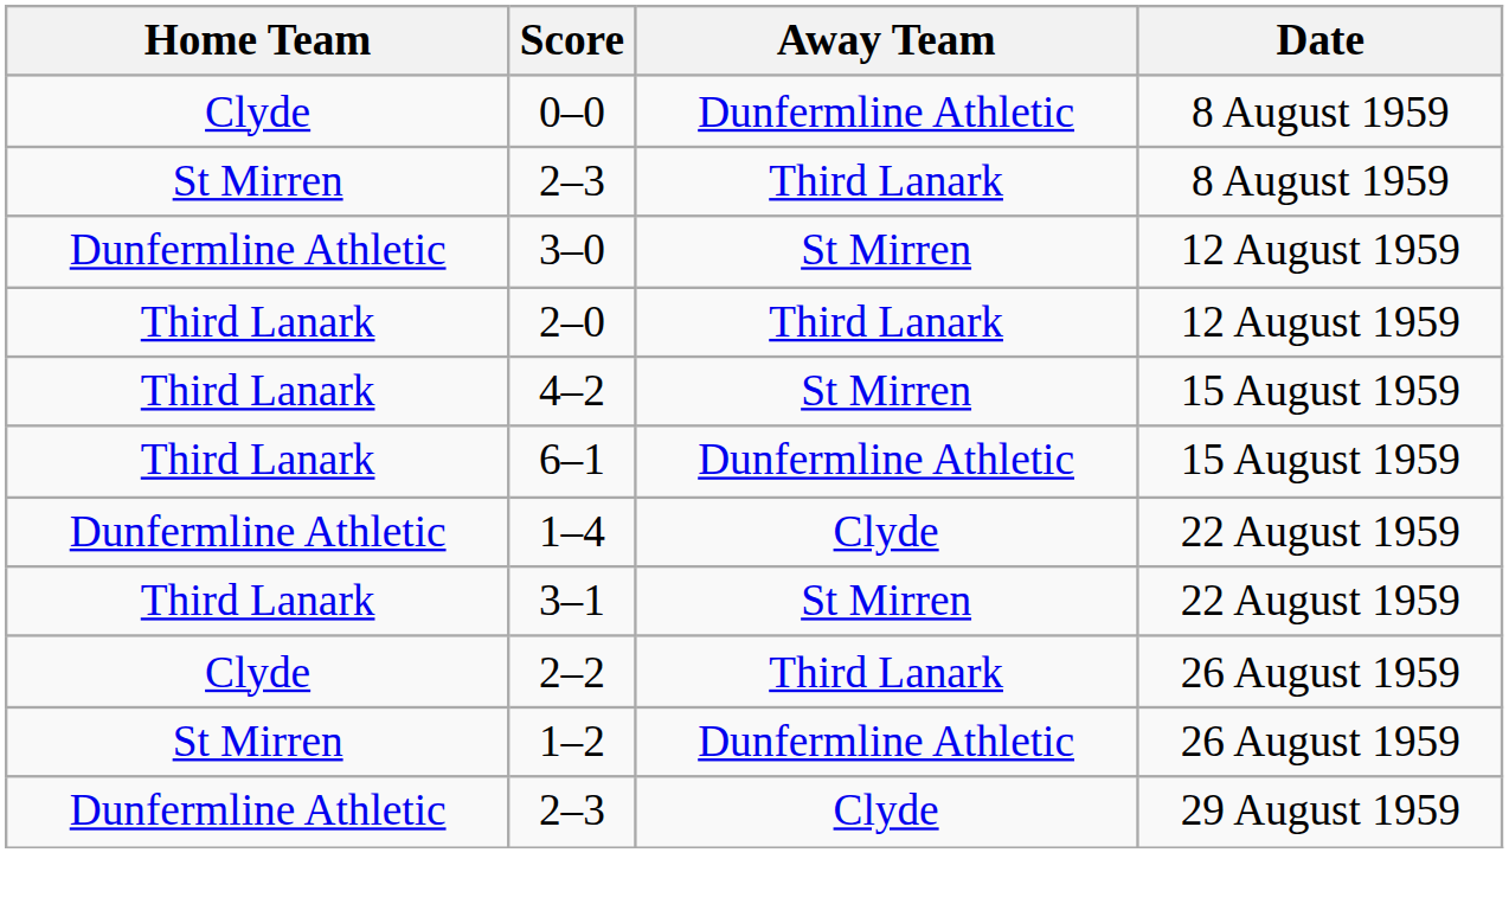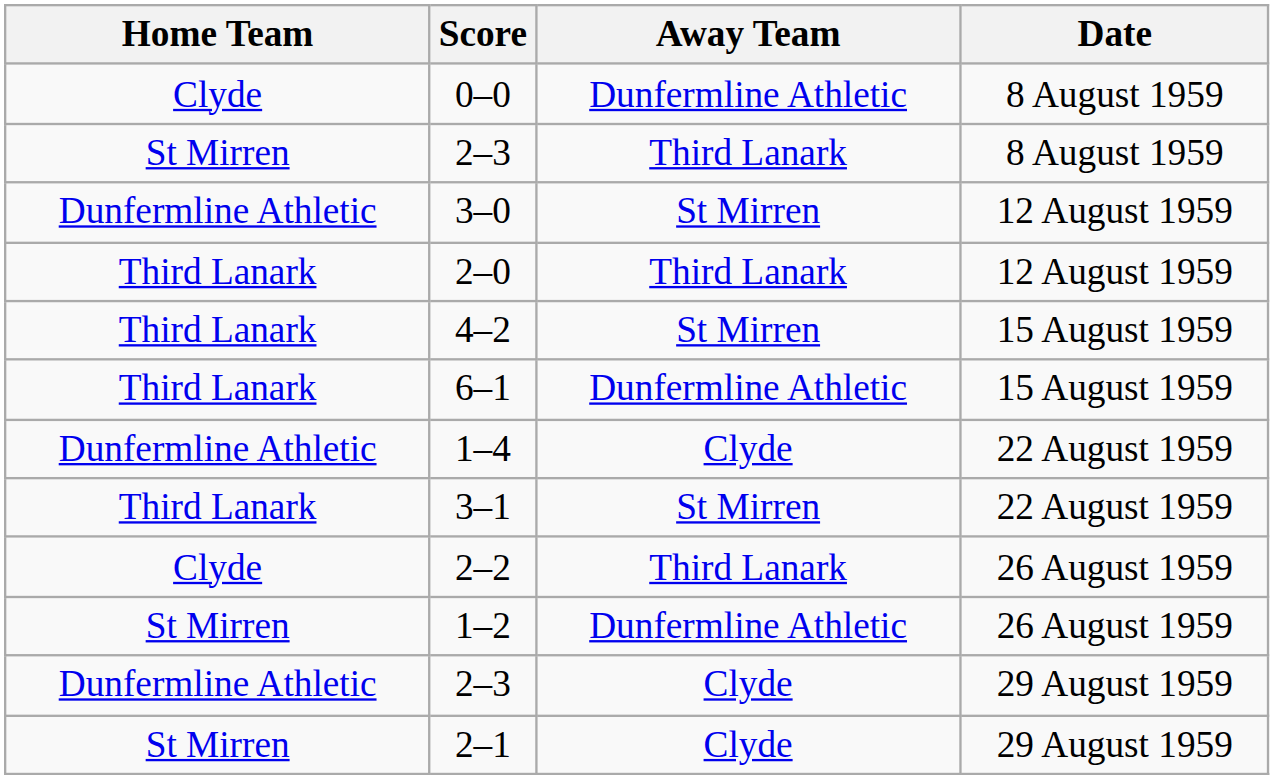 <table class="wikitable" style="text-align:center;">
 <tr>
 <th width=175>Home Team</th>
 <th width=20>Score</th>
 <th width=175>Away Team</th>
 <th width= 125>Date</th>
 </tr>
 <tr>
 <td><a href='#'>Clyde</a></td>
 <td>0–0</td>
 <td><a href='#'>Dunfermline Athletic</a></td>
 <td>8 August 1959</td>
 </tr>
 <tr>
 <td><a href='#'>St Mirren</a></td>
 <td>2–3</td>
 <td><a href='#'>Third Lanark</a></td>
 <td>8 August 1959</td>
 </tr>
 <tr>
 <td><a href='#'>Dunfermline Athletic</a></td>
 <td>3–0</td>
 <td><a href='#'>St Mirren</a></td>
 <td>12 August 1959</td>
 </tr>
 <tr>
 <td><a href='#'>Third Lanark</a></td>
 <td>2–0</td>
 <td><a href='#'>Third Lanark</a></td>
 <td>12 August 1959</td>
 </tr>
 <tr>
 <td><a href='#'>Third Lanark</a></td>
 <td>4–2</td>
 <td><a href='#'>St Mirren</a></td>
 <td>15 August 1959</td>
 </tr>
 <tr>
 <td><a href='#'>Third Lanark</a></td>
 <td>6–1</td>
 <td><a href='#'>Dunfermline Athletic</a></td>
 <td>15 August 1959</td>
 </tr>
 <tr>
 <td><a href='#'>Dunfermline Athletic</a></td>
 <td>1–4</td>
 <td><a href='#'>Clyde</a></td>
 <td>22 August 1959</td>
 </tr>
 <tr>
 <td><a href='#'>Third Lanark</a></td>
 <td>3–1</td>
 <td><a href='#'>St Mirren</a></td>
 <td>22 August 1959</td>
 </tr>
 <tr>
 <td><a href='#'>Clyde</a></td>
 <td>2–2</td>
 <td><a href='#'>Third Lanark</a></td>
 <td>26 August 1959</td>
 </tr>
 <tr>
 <td><a href='#'>St Mirren</a></td>
 <td>1–2</td>
 <td><a href='#'>Dunfermline Athletic</a></td>
 <td>26 August 1959</td>
 </tr>
 <tr>
 <td><a href='#'>Dunfermline Athletic</a></td>
 <td>2–3</td>
 <td><a href='#'>Clyde</a></td>
 <td>29 August 1959</td>
 </tr>
 <tr>
+<td><a href='#'>St Mirren</a></td>
+<td>2–1</td>
+<td><a href='#'>Clyde</a></td>
+<td>29 August 1959</td>
+</tr>
+<tr>
 </tr>
 </table>
